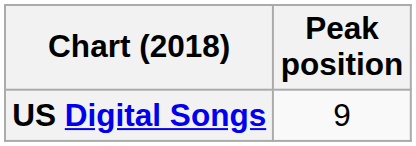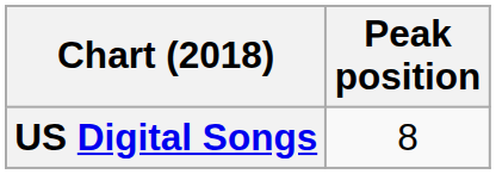 <table class="wikitable sortable plainrowheaders" style="text-align:center">
 <tr>
 <th scope="col">Chart (2018)</th>
 <th scope="col">Peak<br> position</th>
 </tr>
 <tr>
 <th scope="row">US <a href='#'>Digital Songs</a></th>
-<td>9</td>
+<td>8</td>
 </tr>
 </table>
